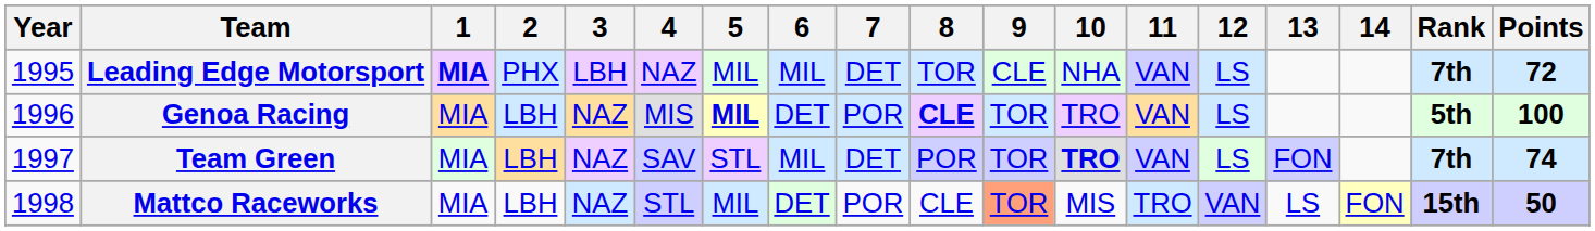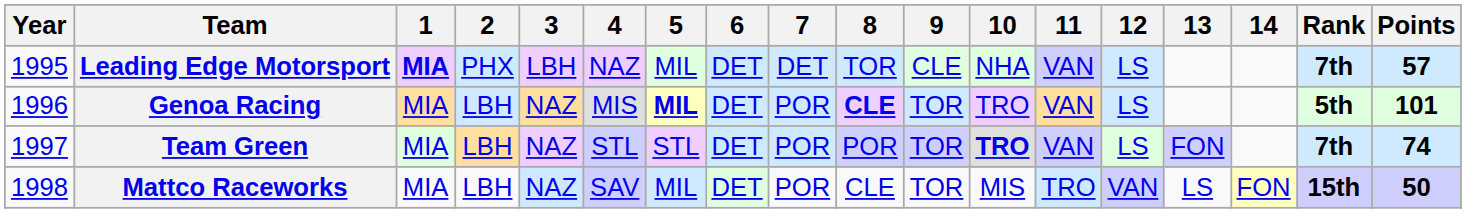 <table class="wikitable" style="text-align:center; font-size:90%">
 <tr>
 <th>Year</th>
 <th>Team</th>
 <th>1</th>
 <th>2</th>
 <th>3</th>
 <th>4</th>
 <th>5</th>
 <th>6</th>
 <th>7</th>
 <th>8</th>
 <th>9</th>
 <th>10</th>
 <th>11</th>
 <th>12</th>
 <th>13</th>
 <th>14</th>
 <th>Rank</th>
 <th>Points</th>
 </tr>
 <tr>
 <td><a href='#'>1995</a></td>
 <th><a href='#'>Leading Edge Motorsport</a></th>
 <td style="background:#EFCFFF;"><strong><a href='#'>MIA</a><br></strong></td>
 <td style="background:#CFEAFF;"><a href='#'>PHX</a><br></td>
 <td style="background:#EFCFFF;"><a href='#'>LBH</a><br></td>
 <td style="background:#EFCFFF;"><a href='#'>NAZ</a><br></td>
 <td style="background:#DFFFDF;"><a href='#'>MIL</a><br></td>
-<td style="background:#CFEAFF;"><a href='#'>MIL</a><br></td>
+<td style="background:#CFEAFF;"><a href='#'>DET</a><br></td>
 <td style="background:#CFEAFF;"><a href='#'>DET</a><br></td>
 <td style="background:#CFEAFF;"><a href='#'>TOR</a><br></td>
 <td style="background:#DFFFDF;"><a href='#'>CLE</a><br></td>
 <td style="background:#DFFFDF;"><a href='#'>NHA</a><br></td>
 <td style="background:#CFCFFF;"><a href='#'>VAN</a><br></td>
 <td style="background:#CFEAFF;"><a href='#'>LS</a><br></td>
 <td></td>
 <td></td>
 <td style="background:#CFEAFF;"><strong>7th</strong></td>
-<td style="background:#CFEAFF;"><strong>72</strong></td>
+<td style="background:#CFEAFF;"><strong>57</strong></td>
 </tr>
 <tr>
 <td><a href='#'>1996</a></td>
 <th><a href='#'>Genoa Racing</a></th>
 <td style="background:#FFDF9F;"><a href='#'>MIA</a><br></td>
 <td style="background:#CFEAFF;"><a href='#'>LBH</a><br></td>
 <td style="background:#FFDF9F;"><a href='#'>NAZ</a><br></td>
 <td style="background:#DFDFDF;"><a href='#'>MIS</a><br></td>
 <td style="background:#FFFFBF;"><strong><a href='#'>MIL</a></strong><br></td>
 <td style="background:#CFEAFF;"><a href='#'>DET</a><br></td>
 <td style="background:#CFEAFF;"><a href='#'>POR</a><br></td>
 <td style="background:#EFCFFF;"><strong><a href='#'>CLE</a></strong><br></td>
 <td style="background:#CFEAFF;"><a href='#'>TOR</a><br></td>
 <td style="background:#EFCFFF;"><a href='#'>TRO</a><br></td>
 <td style="background:#FFDF9F;"><a href='#'>VAN</a><br></td>
 <td style="background:#CFEAFF;"><a href='#'>LS</a><br></td>
 <td></td>
 <td></td>
 <td style="background:#DFFFDF;"><strong>5th</strong></td>
-<td style="background:#DFFFDF;"><strong>100</strong></td>
+<td style="background:#DFFFDF;"><strong>101</strong></td>
 </tr>
 <tr>
 <td><a href='#'>1997</a></td>
 <th><a href='#'>Team Green</a></th>
 <td style="background:#DFFFDF;"><a href='#'>MIA</a><br></td>
 <td style="background:#FFDF9F;"><a href='#'>LBH</a><br></td>
 <td style="background:#EFCFFF;"><a href='#'>NAZ</a><br></td>
-<td style="background:#CFCFFF;"><a href='#'>SAV</a><br></td>
+<td style="background:#CFCFFF;"><a href='#'>STL</a><br></td>
 <td style="background:#EFCFFF;"><a href='#'>STL</a><br></td>
-<td style="background:#CFEAFF;"><a href='#'>MIL</a><br></td>
 <td style="background:#CFEAFF;"><a href='#'>DET</a><br></td>
+<td style="background:#CFEAFF;"><a href='#'>POR</a><br></td>
 <td style="background:#CFCFFF;"><a href='#'>POR</a><br></td>
 <td style="background:#CFCFFF;"><a href='#'>TOR</a><br></td>
 <td style="background:#DFDFDF;"><strong><a href='#'>TRO</a></strong><br></td>
 <td style="background:#CFCFFF;"><a href='#'>VAN</a><br></td>
 <td style="background:#DFFFDF;"><a href='#'>LS</a><br></td>
 <td style="background:#CFCFFF;"><a href='#'>FON</a><br></td>
 <td></td>
 <td style="background:#CFEAFF;"><strong>7th</strong></td>
 <td style="background:#CFEAFF;"><strong>74</strong></td>
 </tr>
 <tr>
 <td><a href='#'>1998</a></td>
 <th><a href='#'>Mattco Raceworks</a></th>
 <td><a href='#'>MIA</a></td>
 <td><a href='#'>LBH</a></td>
 <td style="background:#CFEAFF;"><a href='#'>NAZ</a><br></td>
-<td style="background:#CFCFFF;"><a href='#'>STL</a><br></td>
+<td style="background:#CFCFFF;"><a href='#'>SAV</a><br></td>
 <td style="background:#CFEAFF;"><a href='#'>MIL</a><br></td>
 <td style="background:#DFFFDF;"><a href='#'>DET</a><br></td>
 <td><a href='#'>POR</a></td>
 <td><a href='#'>CLE</a></td>
-<td style="background: lightsalmon;"><a href='#'>TOR</a></td>
+<td><a href='#'>TOR</a></td>
 <td><a href='#'>MIS</a></td>
 <td style="background:#CFEAFF;"><a href='#'>TRO</a><br></td>
 <td style="background:#CFCFFF;"><a href='#'>VAN</a><br></td>
 <td><a href='#'>LS</a></td>
 <td style="background:#FFFFBF;"><a href='#'>FON</a><br></td>
 <td style="background:#CFCFFF;"><strong>15th</strong></td>
 <td style="background:#CFCFFF;"><strong>50</strong></td>
 </tr>
 </table>
